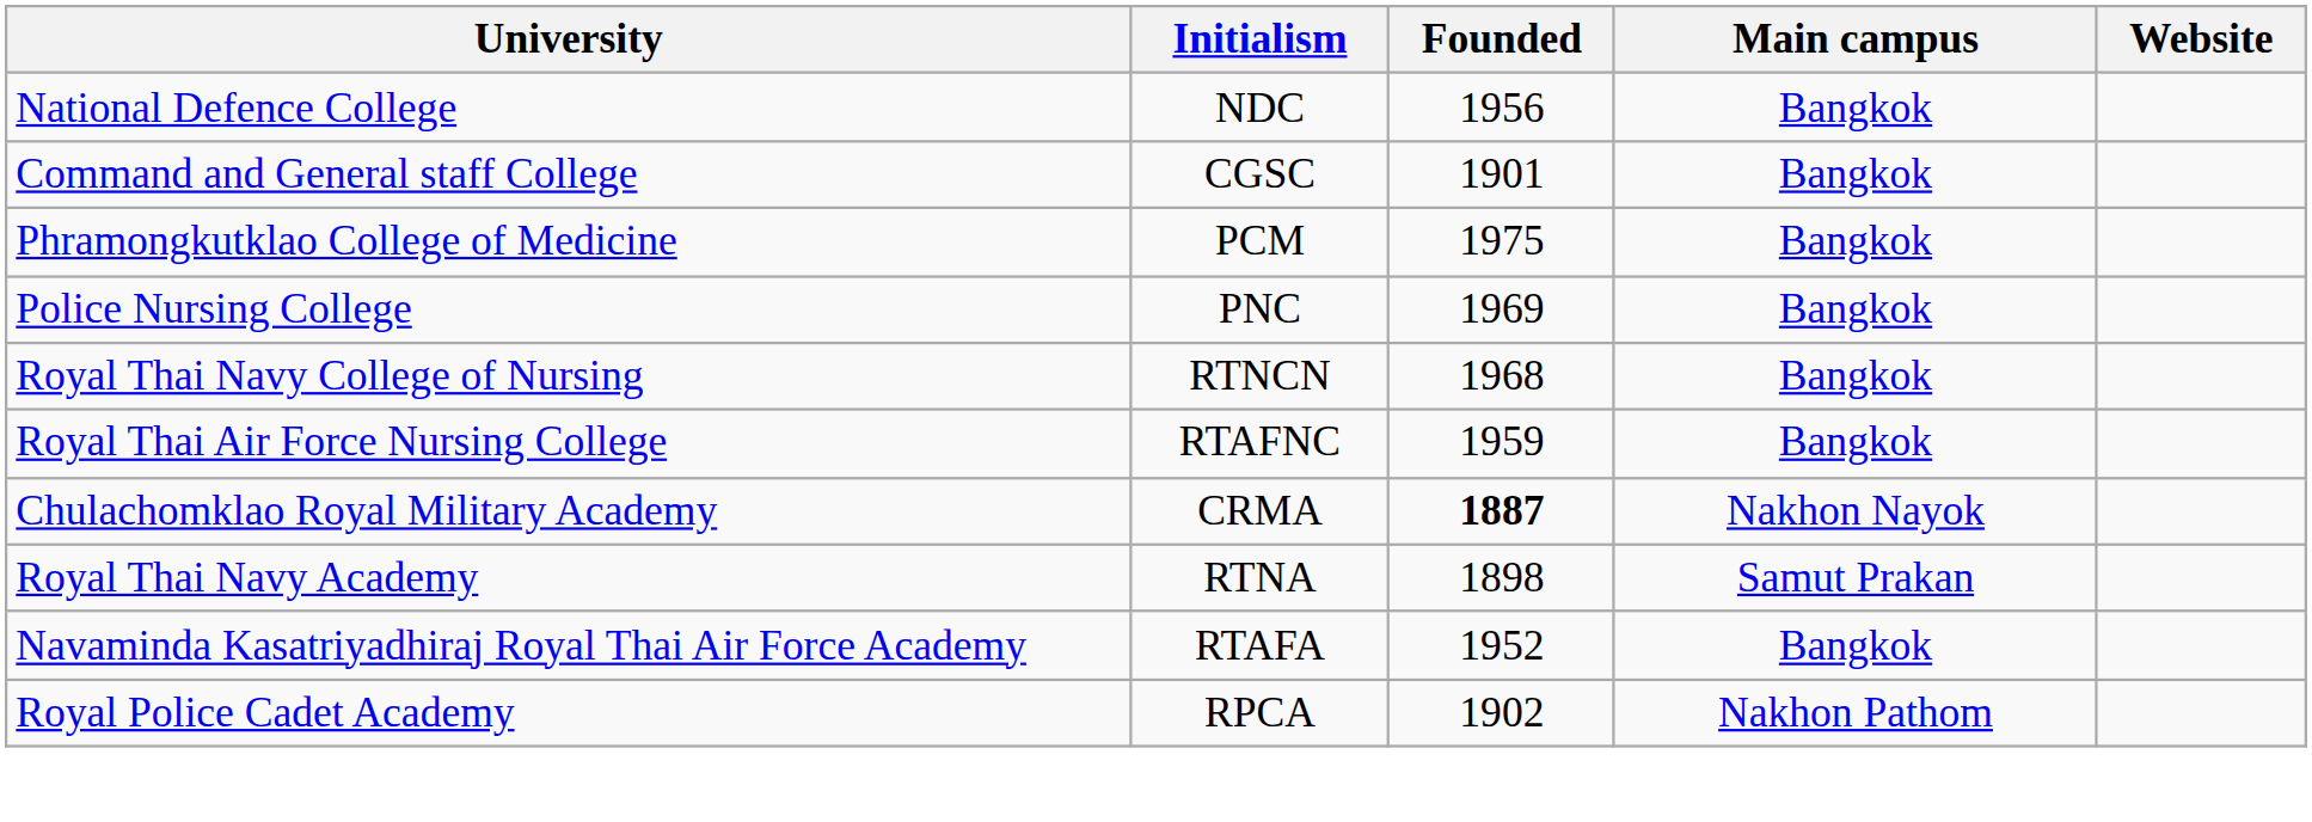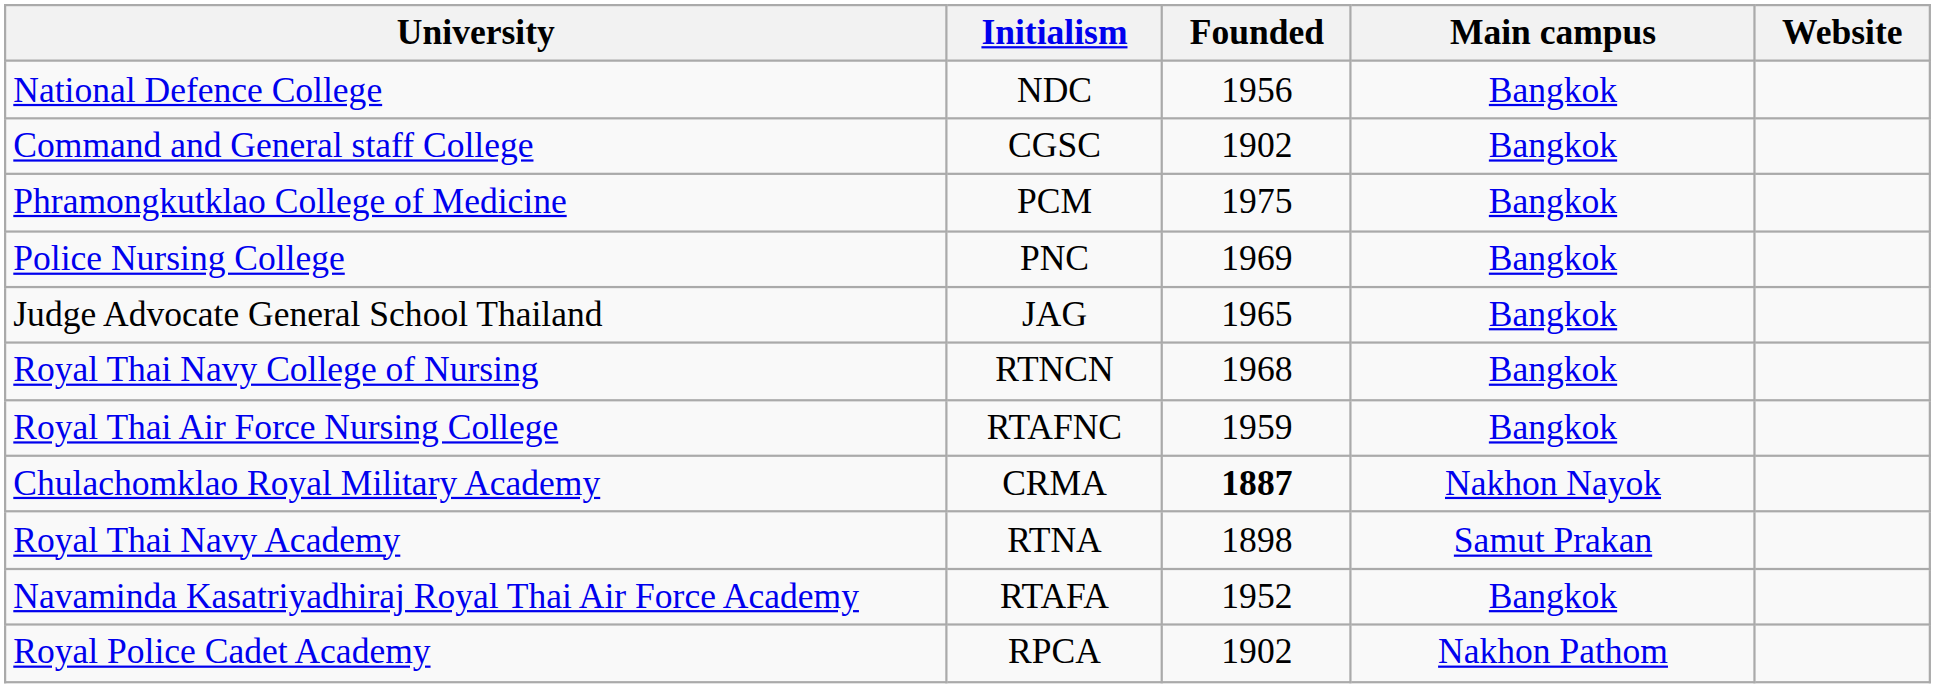 <table class="wikitable sortable">
 <tr>
 <th>University</th>
 <th class="unsortable"><a href='#'>Initialism</a></th>
 <th>Founded</th>
 <th>Main campus</th>
 <th class="unsortable">Website</th>
 </tr>
 <tr>
 <td style="width:35%;"><a href='#'>National Defence College</a></td>
 <td style="text-align:center; width:7%;">NDC</td>
 <td style="text-align:center; width:5%;">1956</td>
 <td style="text-align:center; width:15%;"><a href='#'>Bangkok</a></td>
 <td style="text-align:center; width:5%;"></td>
 </tr>
 <tr>
 <td style="width:35%;"><a href='#'>Command and General staff College</a></td>
 <td style="text-align:center; width:7%;">CGSC</td>
-<td style="text-align:center; width:5%;">1901</td>
+<td style="text-align:center; width:5%;">1902</td>
 <td style="text-align:center; width:15%;"><a href='#'>Bangkok</a></td>
 <td style="text-align:center; width:5%;"></td>
 </tr>
 <tr>
 <td style="width:35%;"><a href='#'>Phramongkutklao College of Medicine</a></td>
 <td style="text-align:center; width:7%;">PCM</td>
 <td style="text-align:center; width:5%;">1975</td>
 <td style="text-align:center; width:15%;"><a href='#'>Bangkok</a></td>
 <td style="text-align:center; width:5%;"></td>
 </tr>
 <tr>
 <td style="width:35%;"><a href='#'>Police Nursing College</a></td>
 <td style="text-align:center; width:7%;">PNC</td>
 <td style="text-align:center; width:5%;">1969</td>
+<td style="text-align:center; width:15%;"><a href='#'>Bangkok</a></td>
+<td style="text-align:center; width:5%;"></td>
+</tr>
+<tr>
+<td style="width:35%;">Judge Advocate General School Thailand</td>
+<td style="text-align:center; width:7%;">JAG</td>
+<td style="text-align:center; width:5%;">1965</td>
 <td style="text-align:center; width:15%;"><a href='#'>Bangkok</a></td>
 <td style="text-align:center; width:5%;"></td>
 </tr>
 <tr>
 <td style="width:35%;"><a href='#'>Royal Thai Navy College of Nursing</a></td>
 <td style="text-align:center; width:7%;">RTNCN</td>
 <td style="text-align:center; width:5%;">1968</td>
 <td style="text-align:center; width:15%;"><a href='#'>Bangkok</a></td>
 <td style="text-align:center; width:5%;"></td>
 </tr>
 <tr>
 <td style="width:35%;"><a href='#'>Royal Thai Air Force Nursing College</a></td>
 <td style="text-align:center; width:7%;">RTAFNC</td>
 <td style="text-align:center; width:5%;">1959</td>
 <td style="text-align:center; width:15%;"><a href='#'>Bangkok</a></td>
 <td style="text-align:center; width:5%;"></td>
 </tr>
 <tr>
 <td style="width:35%;"><a href='#'>Chulachomklao Royal Military Academy</a></td>
 <td style="text-align:center; width:7%;">CRMA</td>
 <td style="text-align:center; width:5%;"><strong>1887</strong></td>
 <td style="text-align:center; width:15%;"><a href='#'>Nakhon Nayok</a></td>
 <td style="text-align:center; width:5%;"></td>
 </tr>
 <tr>
 <td style="width:35%;"><a href='#'>Royal Thai Navy Academy</a></td>
 <td style="text-align:center; width:7%;">RTNA</td>
 <td style="text-align:center; width:5%;">1898</td>
 <td style="text-align:center; width:15%;"><a href='#'>Samut Prakan</a></td>
 <td style="text-align:center; width:5%;"></td>
 </tr>
 <tr>
 <td style="width:35%;"><a href='#'>Navaminda Kasatriyadhiraj Royal Thai Air Force Academy</a></td>
 <td style="text-align:center; width:7%;">RTAFA</td>
 <td style="text-align:center; width:5%;">1952</td>
 <td style="text-align:center; width:15%;"><a href='#'>Bangkok</a></td>
 <td style="text-align:center; width:5%;"></td>
 </tr>
 <tr>
 <td style="width:35%;"><a href='#'>Royal Police Cadet Academy</a></td>
 <td style="text-align:center; width:7%;">RPCA</td>
 <td style="text-align:center; width:5%;">1902</td>
 <td style="text-align:center; width:15%;"><a href='#'>Nakhon Pathom</a></td>
 <td style="text-align:center; width:5%;"></td>
 </tr>
 </table>
